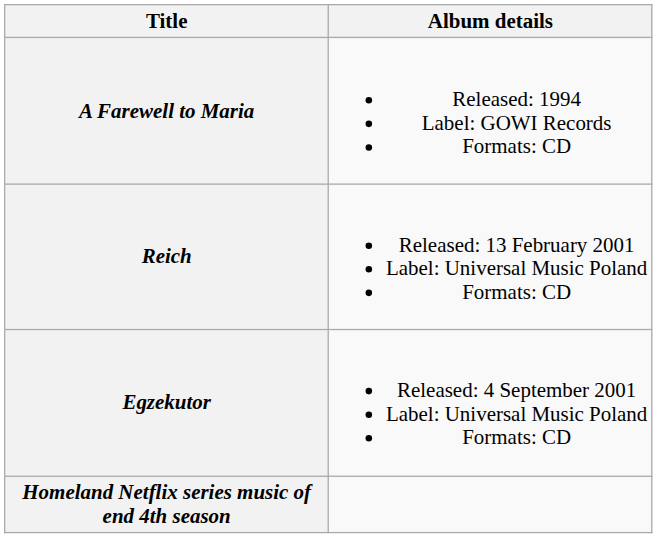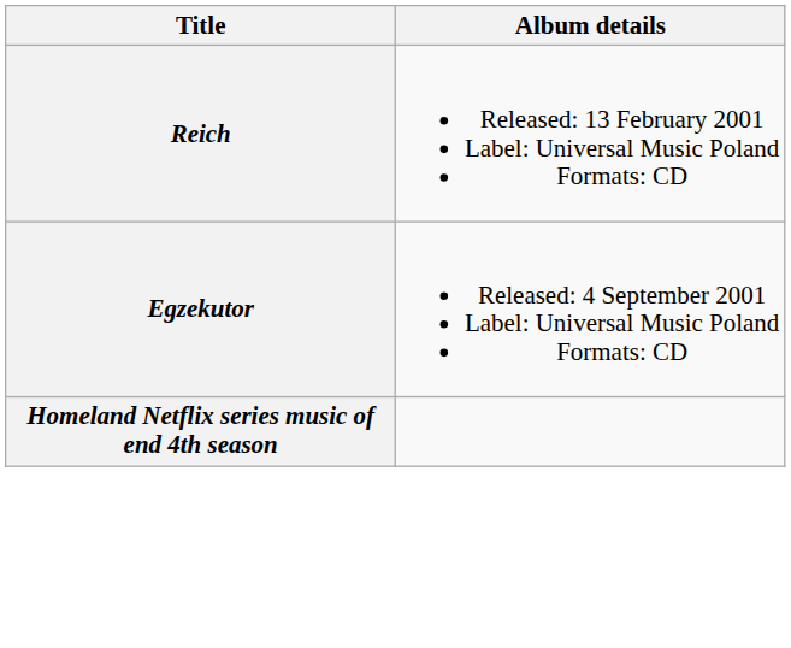 <table class="wikitable plainrowheaders" style="text-align:center;">
 <tr>
 <th scope="col" style="width:15em;">Title</th>
 <th scope="col">Album details</th>
-</tr>
-<tr>
-<th scope="row"><em>A Farewell to Maria</em></th>
-<td><br><ul><li>Released: 1994</li><li>Label: GOWI Records</li><li>Formats: CD</li></ul></td>
 </tr>
 <tr>
 <th scope="row"><em>Reich</em></th>
 <td><br><ul><li>Released: 13 February 2001</li><li>Label: Universal Music Poland</li><li>Formats: CD</li></ul></td>
 </tr>
 <tr>
 <th scope="row"><em>Egzekutor</em></th>
 <td><br><ul><li>Released: 4 September 2001</li><li>Label: Universal Music Poland</li><li>Formats: CD</li></ul></td>
 </tr>
 <tr>
 <th scope="row"><em>Homeland Netflix series music of end 4th season</em></th>
 <td></td>
 </tr>
 </table>
